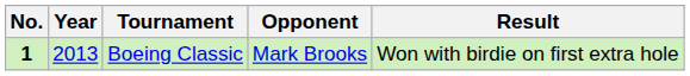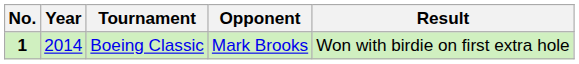 <table class="wikitable" style="font-size:95%;">
 <tr>
 <th>No.</th>
 <th>Year</th>
 <th>Tournament</th>
 <th>Opponent</th>
 <th>Result</th>
 </tr>
 <tr style="background:#D0F0C0;">
 <td align=center><strong>1</strong></td>
-<td><a href='#'>2013</a></td>
+<td><a href='#'>2014</a></td>
 <td><a href='#'>Boeing Classic</a></td>
 <td> <a href='#'>Mark Brooks</a></td>
 <td>Won with birdie on first extra hole</td>
 </tr>
 </table>
